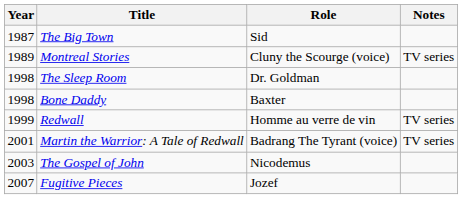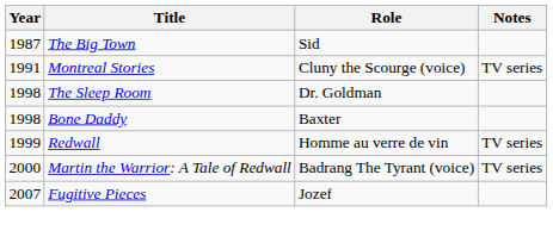 <table class="wikitable">
 <tr>
 <th>Year</th>
 <th>Title</th>
 <th>Role</th>
 <th>Notes</th>
 </tr>
 <tr>
 <td>1987</td>
 <td><em><a href='#'>The Big Town</a></em></td>
 <td>Sid</td>
 <td></td>
 </tr>
 <tr>
-<td>1989</td>
+<td>1991</td>
 <td><em><a href='#'>Montreal Stories</a></em></td>
 <td>Cluny the Scourge (voice)</td>
 <td>TV series</td>
 </tr>
 <tr>
 <td>1998</td>
 <td><em><a href='#'>The Sleep Room</a></em></td>
 <td>Dr. Goldman</td>
 <td></td>
 </tr>
 <tr>
 <td>1998</td>
 <td><em><a href='#'>Bone Daddy</a></em></td>
 <td>Baxter</td>
 <td></td>
 </tr>
 <tr>
 <td>1999</td>
 <td><em><a href='#'>Redwall</a></em></td>
 <td>Homme au verre de vin</td>
 <td>TV series</td>
 </tr>
 <tr>
-<td>2001</td>
+<td>2000</td>
 <td><em><a href='#'>Martin the Warrior</a>: A Tale of Redwall</em></td>
 <td>Badrang The Tyrant (voice)</td>
 <td>TV series</td>
-</tr>
-<tr>
-<td>2003</td>
-<td><em><a href='#'>The Gospel of John</a></em></td>
-<td>Nicodemus</td>
-<td></td>
 </tr>
 <tr>
 <td>2007</td>
 <td><em><a href='#'>Fugitive Pieces</a></em></td>
 <td>Jozef</td>
 <td></td>
 </tr>
 </table>
